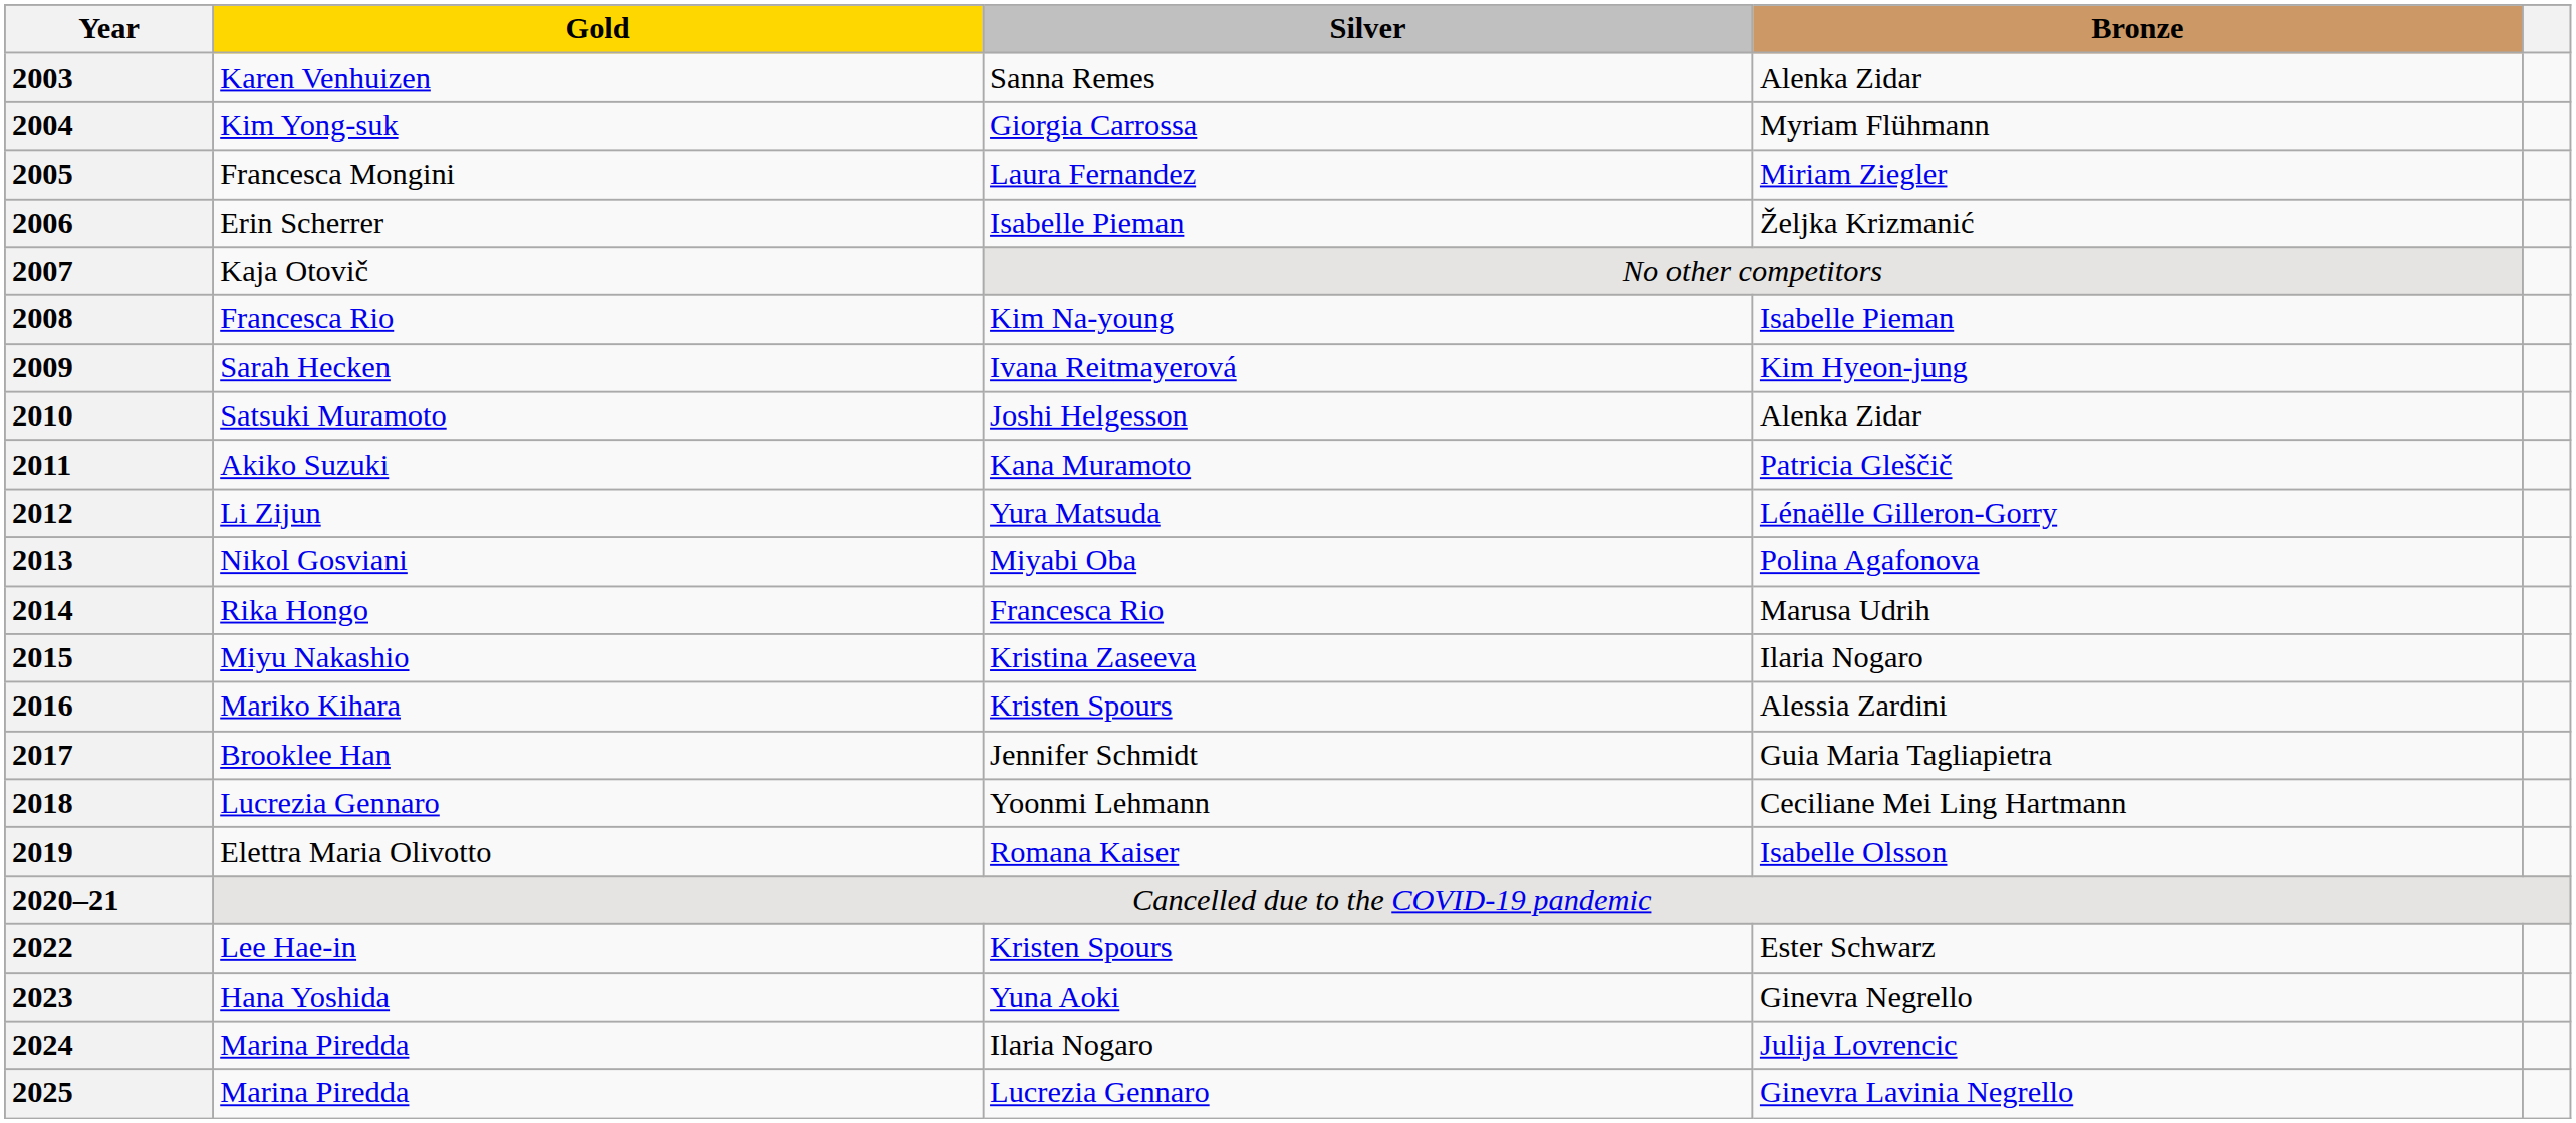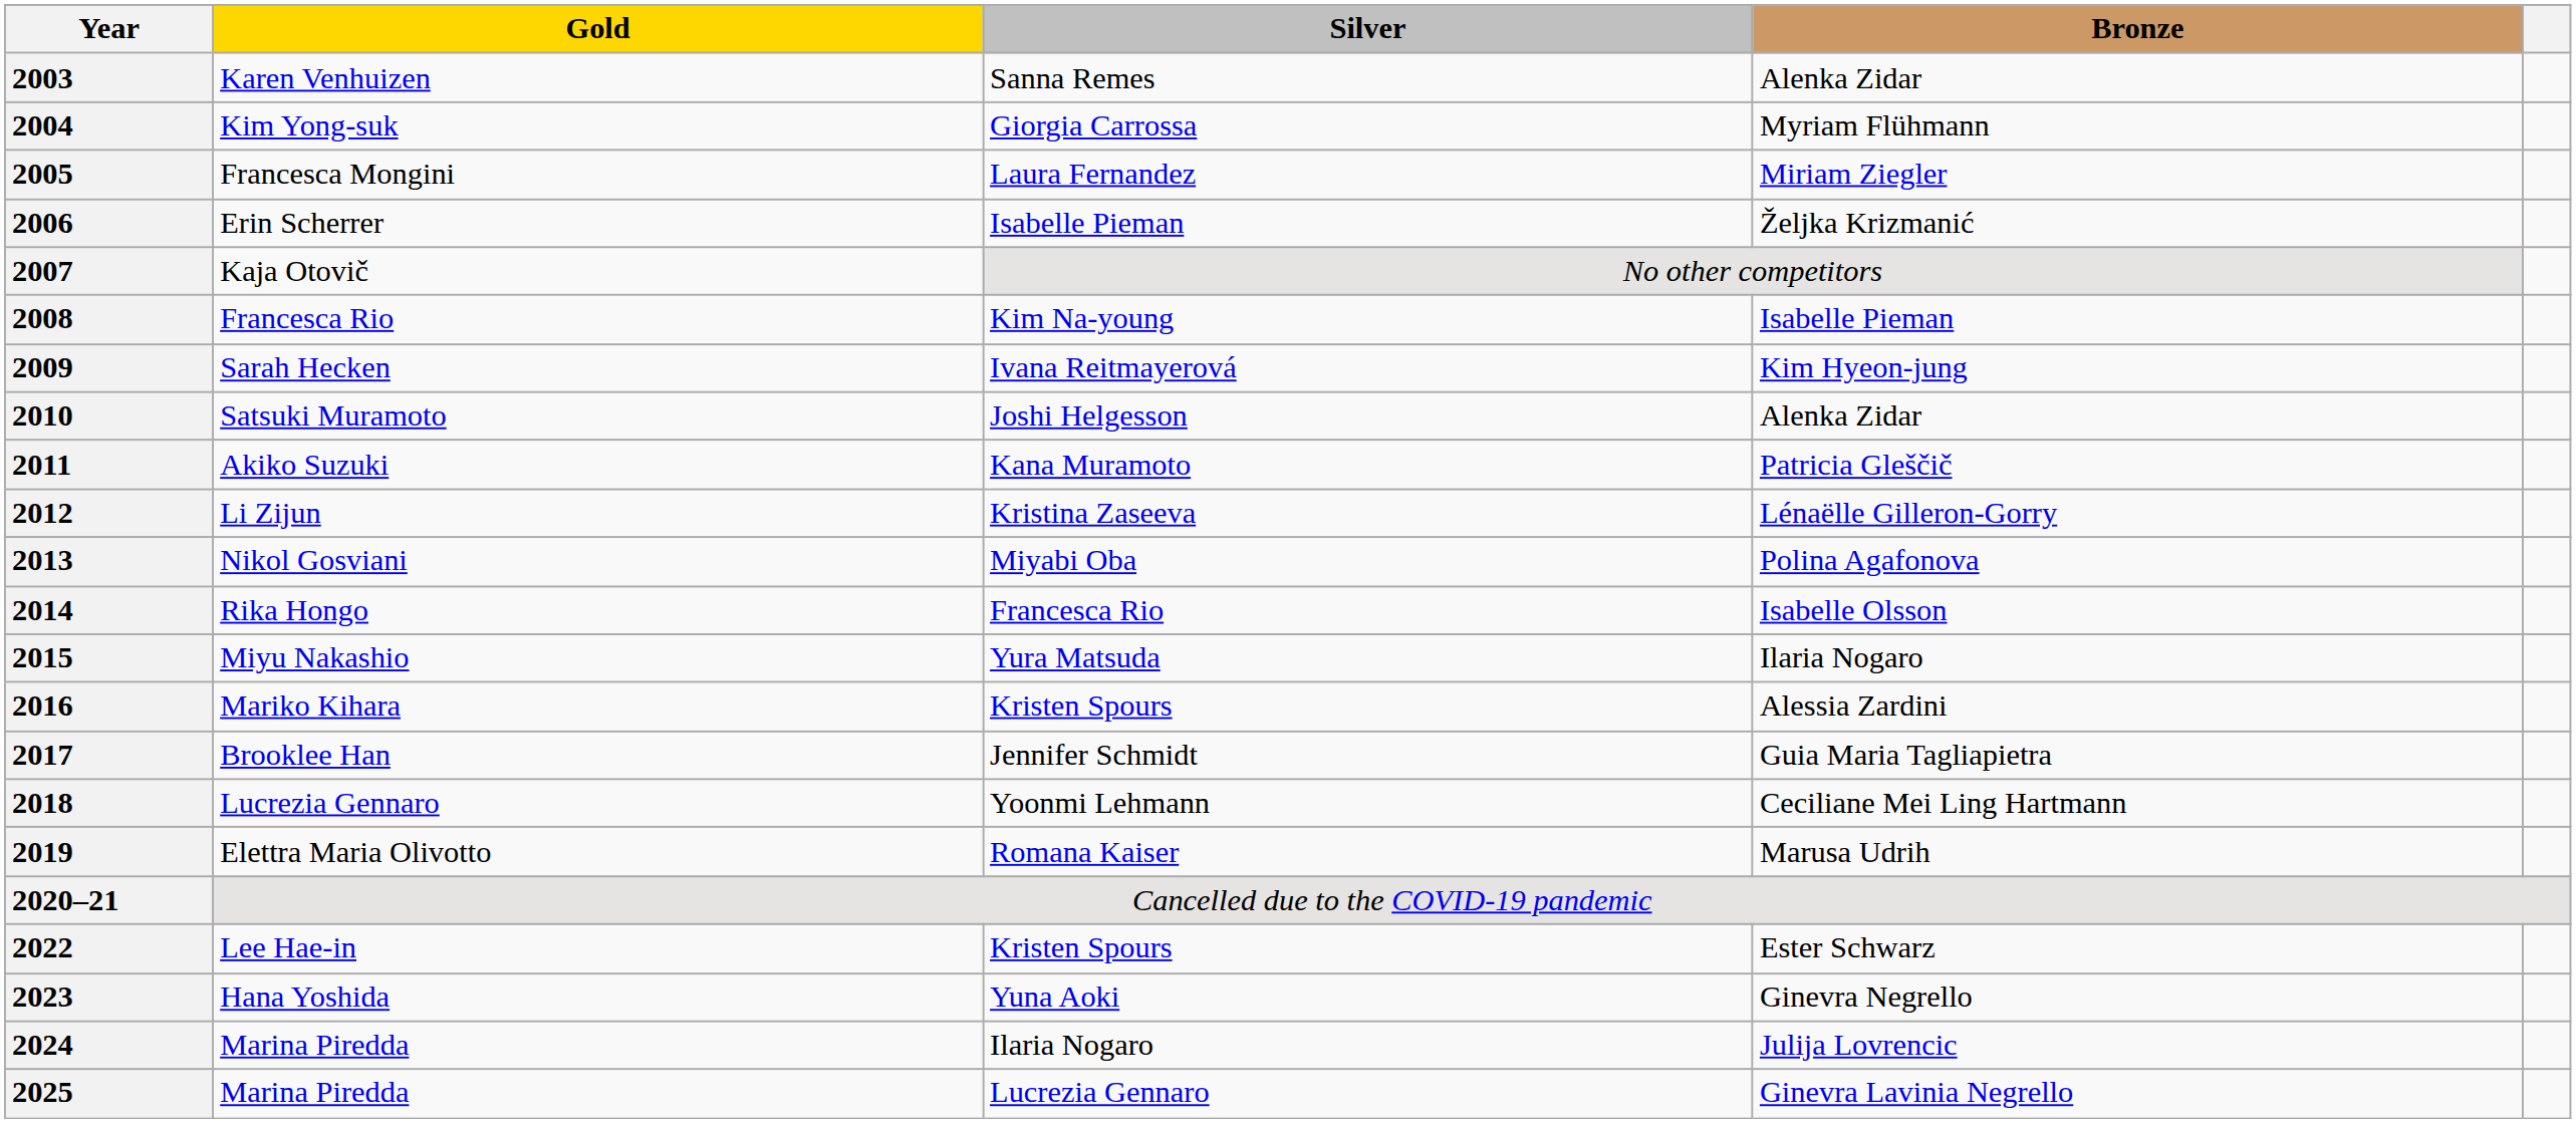 <table class="wikitable unsortable" style="text-align:left; width:85%">
 <tr>
 <th scope="col" style="text-align:center">Year</th>
 <td scope="col" style="text-align:center; width:30%; background:gold"><strong>Gold</strong></td>
 <td scope="col" style="text-align:center; width:30%; background:silver"><strong>Silver</strong></td>
 <td scope="col" style="text-align:center; width:30%; background:#c96"><strong>Bronze</strong></td>
 <th scope="col" style="text-align:center"></th>
 </tr>
 <tr>
 <th scope="row" style="text-align:left">2003</th>
 <td> <a href='#'>Karen Venhuizen</a></td>
 <td> Sanna Remes</td>
 <td> Alenka Zidar</td>
 <td></td>
 </tr>
 <tr>
 <th scope="row" style="text-align:left">2004</th>
 <td> <a href='#'>Kim Yong-suk</a></td>
 <td> <a href='#'>Giorgia Carrossa</a></td>
 <td> Myriam Flühmann</td>
 <td></td>
 </tr>
 <tr>
 <th scope="row" style="text-align:left">2005</th>
 <td> Francesca Mongini</td>
 <td> <a href='#'>Laura Fernandez</a></td>
 <td> <a href='#'>Miriam Ziegler</a></td>
 <td></td>
 </tr>
 <tr>
 <th scope="row" style="text-align:left">2006</th>
 <td> Erin Scherrer</td>
 <td> <a href='#'>Isabelle Pieman</a></td>
 <td> Željka Krizmanić</td>
 <td></td>
 </tr>
 <tr>
 <th scope="row" style="text-align:left">2007</th>
 <td> Kaja Otovič</td>
 <td colspan=2 align="center" bgcolor="e5e4e2"><em>No other competitors</em></td>
 <td></td>
 </tr>
 <tr>
 <th scope="row" style="text-align:left">2008</th>
 <td> <a href='#'>Francesca Rio</a></td>
 <td> <a href='#'>Kim Na-young</a></td>
 <td> <a href='#'>Isabelle Pieman</a></td>
 <td></td>
 </tr>
 <tr>
 <th scope="row" style="text-align:left">2009</th>
 <td> <a href='#'>Sarah Hecken</a></td>
 <td> <a href='#'>Ivana Reitmayerová</a></td>
 <td> <a href='#'>Kim Hyeon-jung</a></td>
 <td></td>
 </tr>
 <tr>
 <th scope="row" style="text-align:left">2010</th>
 <td> <a href='#'>Satsuki Muramoto</a></td>
 <td> <a href='#'>Joshi Helgesson</a></td>
 <td> Alenka Zidar</td>
 <td></td>
 </tr>
 <tr>
 <th scope="row" style="text-align:left">2011</th>
 <td> <a href='#'>Akiko Suzuki</a></td>
 <td> <a href='#'>Kana Muramoto</a></td>
 <td> <a href='#'>Patricia Gleščič</a></td>
 <td></td>
 </tr>
 <tr>
 <th scope="row" style="text-align:left">2012</th>
 <td> <a href='#'>Li Zijun</a></td>
-<td> <a href='#'>Yura Matsuda</a></td>
+<td> <a href='#'>Kristina Zaseeva</a></td>
 <td> <a href='#'>Lénaëlle Gilleron-Gorry</a></td>
 <td></td>
 </tr>
 <tr>
 <th scope="row" style="text-align:left">2013</th>
 <td> <a href='#'>Nikol Gosviani</a></td>
 <td> <a href='#'>Miyabi Oba</a></td>
 <td> <a href='#'>Polina Agafonova</a></td>
 <td></td>
 </tr>
 <tr>
 <th scope="row" style="text-align:left">2014</th>
 <td> <a href='#'>Rika Hongo</a></td>
 <td> <a href='#'>Francesca Rio</a></td>
-<td> Marusa Udrih</td>
+<td> <a href='#'>Isabelle Olsson</a></td>
 <td></td>
 </tr>
 <tr>
 <th scope="row" style="text-align:left">2015</th>
 <td> <a href='#'>Miyu Nakashio</a></td>
-<td> <a href='#'>Kristina Zaseeva</a></td>
+<td> <a href='#'>Yura Matsuda</a></td>
 <td> Ilaria Nogaro</td>
 <td></td>
 </tr>
 <tr>
 <th scope="row" style="text-align:left">2016</th>
 <td> <a href='#'>Mariko Kihara</a></td>
 <td> <a href='#'>Kristen Spours</a></td>
 <td> Alessia Zardini</td>
 <td></td>
 </tr>
 <tr>
 <th scope="row" style="text-align:left">2017</th>
 <td> <a href='#'>Brooklee Han</a></td>
 <td> Jennifer Schmidt</td>
 <td> Guia Maria Tagliapietra</td>
 <td></td>
 </tr>
 <tr>
 <th scope="row" style="text-align:left">2018</th>
 <td> <a href='#'>Lucrezia Gennaro</a></td>
 <td> Yoonmi Lehmann</td>
 <td> Ceciliane Mei Ling Hartmann</td>
 <td></td>
 </tr>
 <tr>
 <th scope="row" style="text-align:left">2019</th>
 <td> Elettra Maria Olivotto</td>
 <td> <a href='#'>Romana Kaiser</a></td>
-<td> <a href='#'>Isabelle Olsson</a></td>
+<td> Marusa Udrih</td>
 <td></td>
 </tr>
 <tr>
 <th scope="row" style="text-align:left">2020–21</th>
 <td colspan="4" align="center" bgcolor="e5e4e2"><em>Cancelled due to the <a href='#'>COVID-19 pandemic</a></em></td>
 </tr>
 <tr>
 <th scope="row" style="text-align:left">2022</th>
 <td> <a href='#'>Lee Hae-in</a></td>
 <td> <a href='#'>Kristen Spours</a></td>
 <td> Ester Schwarz</td>
 <td></td>
 </tr>
 <tr>
 <th scope="row" style="text-align:left">2023</th>
 <td> <a href='#'>Hana Yoshida</a></td>
 <td> <a href='#'>Yuna Aoki</a></td>
 <td> Ginevra Negrello</td>
 <td></td>
 </tr>
 <tr>
 <th scope="row" style="text-align:left">2024</th>
 <td> <a href='#'>Marina Piredda</a></td>
 <td> Ilaria Nogaro</td>
 <td> <a href='#'>Julija Lovrencic</a></td>
 <td></td>
 </tr>
 <tr>
 <th scope="row" style="text-align:left">2025</th>
 <td> <a href='#'>Marina Piredda</a></td>
 <td> <a href='#'>Lucrezia Gennaro</a></td>
 <td> <a href='#'>Ginevra Lavinia Negrello</a></td>
 <td></td>
 </tr>
 </table>
